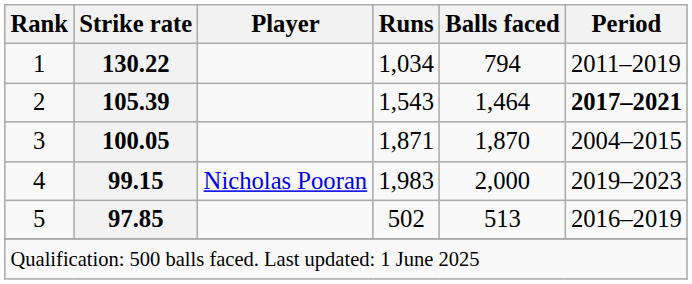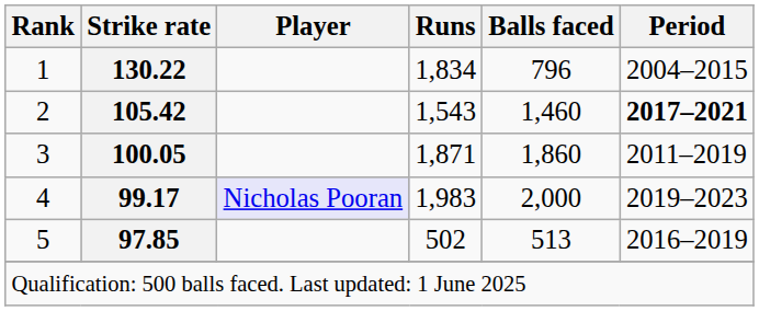 <table class="wikitable plainrowheaders sortable">
 <tr>
 <th scope=col>Rank</th>
 <th scope=col>Strike rate</th>
 <th scope=col>Player</th>
 <th scope=col>Runs</th>
 <th scope=col>Balls faced</th>
 <th scope=col>Period</th>
 </tr>
 <tr>
 <td align=center>1</td>
 <th scope=row style=text-align:center;>130.22</th>
 <td></td>
-<td align=center>1,034</td>
-<td align=center>794</td>
-<td>2011–2019</td>
+<td align=center>1,834</td>
+<td align=center>796</td>
+<td>2004–2015</td>
 </tr>
 <tr>
 <td align=center>2</td>
-<th scope=row style=text-align:center;>105.39</th>
+<th scope=row style=text-align:center;>105.42</th>
 <td></td>
 <td align=center>1,543</td>
-<td align=center>1,464</td>
+<td align=center>1,460</td>
 <td><strong>2017–2021</strong></td>
 </tr>
 <tr>
 <td align=center>3</td>
 <th scope=row style=text-align:center;>100.05</th>
 <td></td>
 <td align=center>1,871</td>
-<td align=center>1,870</td>
-<td>2004–2015</td>
+<td align=center>1,860</td>
+<td>2011–2019</td>
 </tr>
 <tr>
 <td align=center>4</td>
-<th scope=row style=text-align:center;>99.15</th>
-<td><a href='#'>Nicholas Pooran</a></td>
+<th scope=row style=text-align:center;>99.17</th>
+<td style="background: lavender;"><a href='#'>Nicholas Pooran</a></td>
 <td align=center>1,983</td>
 <td align=center>2,000</td>
 <td>2019–2023</td>
 </tr>
 <tr>
 <td align=center>5</td>
 <th scope=row style=text-align:center;>97.85</th>
 <td></td>
 <td align=center>502</td>
 <td align=center>513</td>
 <td>2016–2019</td>
 </tr>
 <tr>
 </tr>
 <tr class=sortbottom>
 <td colspan=6><small>Qualification: 500 balls faced. Last updated: 1 June 2025</small></td>
 </tr>
 </table>
